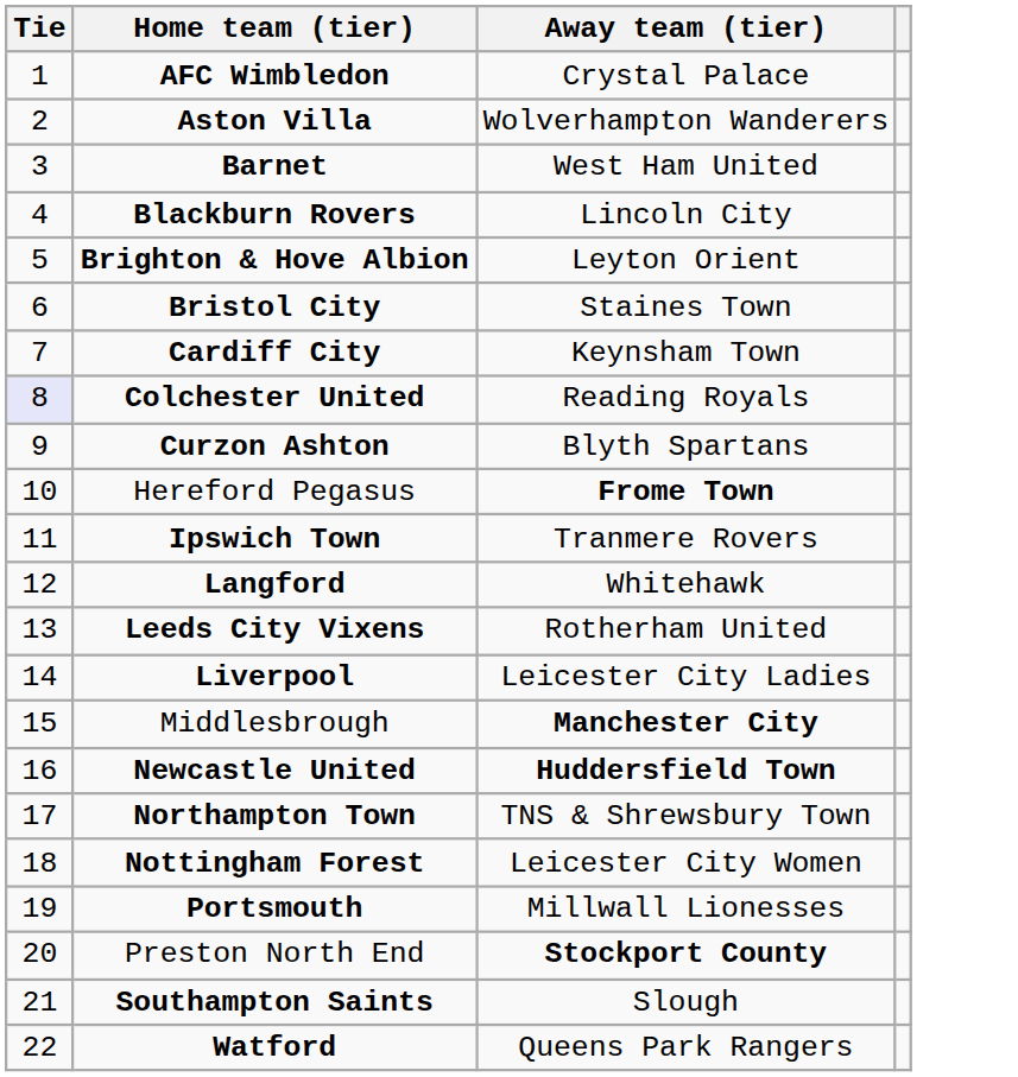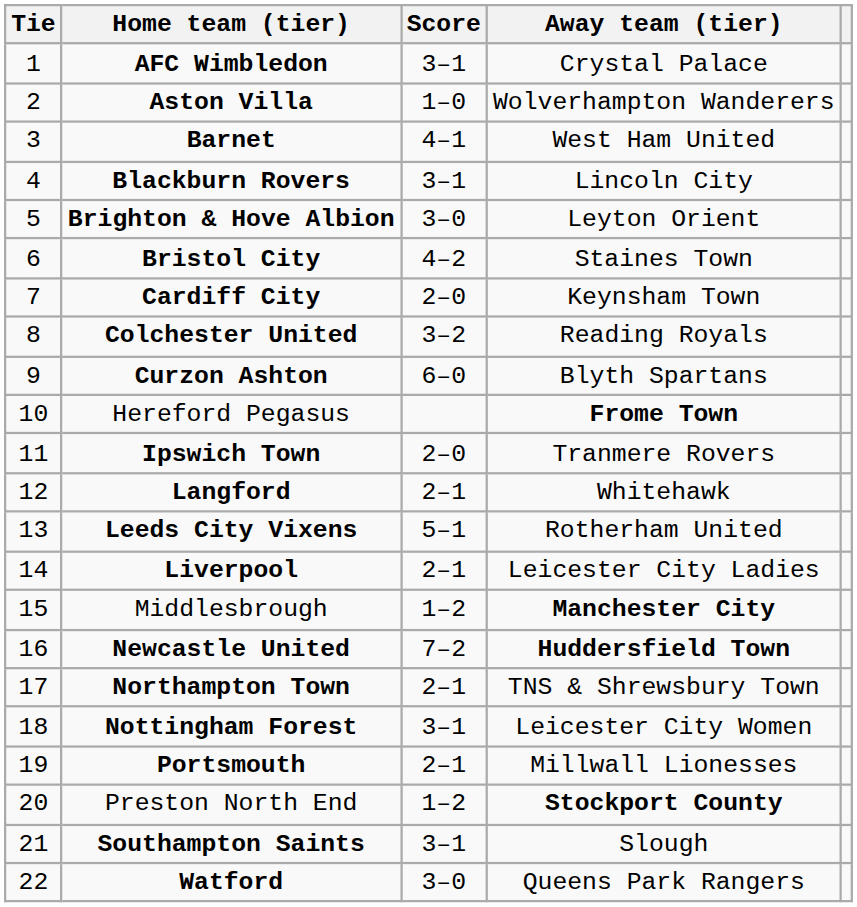 <table class="wikitable" style="text-align:center; font-size:85%">
 <tr>
 <th>Tie</th>
 <th>Home team (tier)</th>
+<th>Score</th>
 <th>Away team (tier)</th>
 <th></th>
 </tr>
 <tr>
 <td align="center">1</td>
 <td><strong>AFC Wimbledon</strong></td>
+<td align="center">3–1</td>
 <td>Crystal Palace</td>
 <td></td>
 </tr>
 <tr>
 <td align="center">2</td>
 <td><strong>Aston Villa</strong></td>
+<td align="center">1–0</td>
 <td>Wolverhampton Wanderers</td>
 <td></td>
 </tr>
 <tr>
 <td align="center">3</td>
 <td><strong>Barnet</strong></td>
+<td align="center">4–1</td>
 <td>West Ham United</td>
 <td></td>
 </tr>
 <tr>
 <td align="center">4</td>
 <td><strong>Blackburn Rovers</strong></td>
+<td align="center">3–1</td>
 <td>Lincoln City</td>
 <td></td>
 </tr>
 <tr>
 <td align="center">5</td>
 <td><strong>Brighton & Hove Albion</strong></td>
+<td align="center">3–0</td>
 <td>Leyton Orient</td>
 <td></td>
 </tr>
 <tr>
 <td align="center">6</td>
 <td><strong>Bristol City</strong></td>
+<td align="center">4–2</td>
 <td>Staines Town</td>
 <td></td>
 </tr>
 <tr>
 <td align="center">7</td>
 <td><strong>Cardiff City</strong></td>
+<td align="center">2–0</td>
 <td>Keynsham Town</td>
 <td></td>
 </tr>
 <tr>
-<td align="center" style="background: lavender;">8</td>
+<td align="center">8</td>
 <td><strong>Colchester United</strong></td>
+<td align="center">3–2 </td>
 <td>Reading Royals</td>
 <td></td>
 </tr>
 <tr>
 <td align="center">9</td>
 <td><strong>Curzon Ashton</strong></td>
+<td align="center">6–0</td>
 <td>Blyth Spartans</td>
 <td></td>
 </tr>
 <tr>
 <td align="center">10</td>
 <td>Hereford Pegasus</td>
+<td align="center"></td>
 <td><strong>Frome Town</strong></td>
 <td></td>
 </tr>
 <tr>
 <td align="center">11</td>
 <td><strong>Ipswich Town</strong></td>
+<td align="center">2–0</td>
 <td>Tranmere Rovers</td>
 <td></td>
 </tr>
 <tr>
 <td align="center">12</td>
 <td><strong>Langford</strong></td>
+<td align="center">2–1</td>
 <td>Whitehawk</td>
 <td></td>
 </tr>
 <tr>
 <td align="center">13</td>
 <td><strong>Leeds City Vixens</strong></td>
+<td align="center">5–1</td>
 <td>Rotherham United</td>
 <td></td>
 </tr>
 <tr>
 <td align="center">14</td>
 <td><strong>Liverpool</strong></td>
+<td align="center">2–1</td>
 <td>Leicester City Ladies</td>
 <td></td>
 </tr>
 <tr>
 <td align="center">15</td>
 <td>Middlesbrough</td>
+<td align="center">1–2</td>
 <td><strong>Manchester City</strong></td>
 <td></td>
 </tr>
 <tr>
 <td align="center">16</td>
 <td><strong>Newcastle United</strong></td>
+<td align="center">7–2</td>
 <td><strong>Huddersfield Town</strong></td>
 <td></td>
 </tr>
 <tr>
 <td align="center">17</td>
 <td><strong>Northampton Town</strong></td>
+<td align="center">2–1</td>
 <td>TNS & Shrewsbury Town</td>
 <td></td>
 </tr>
 <tr>
 <td align="center">18</td>
 <td><strong>Nottingham Forest</strong></td>
+<td align="center">3–1</td>
 <td>Leicester City Women</td>
 <td></td>
 </tr>
 <tr>
 <td align="center">19</td>
 <td><strong>Portsmouth</strong></td>
+<td align="center">2–1</td>
 <td>Millwall Lionesses</td>
 <td></td>
 </tr>
 <tr>
 <td align="center">20</td>
 <td>Preston North End</td>
+<td align="center">1–2 </td>
 <td><strong>Stockport County</strong></td>
 <td></td>
 </tr>
 <tr>
 <td align="center">21</td>
 <td><strong>Southampton Saints</strong></td>
+<td align="center">3–1</td>
 <td>Slough</td>
 <td></td>
 </tr>
 <tr>
 <td align="center">22</td>
 <td><strong>Watford</strong></td>
+<td align="center">3–0</td>
 <td>Queens Park Rangers</td>
 <td></td>
 </tr>
 </table>
